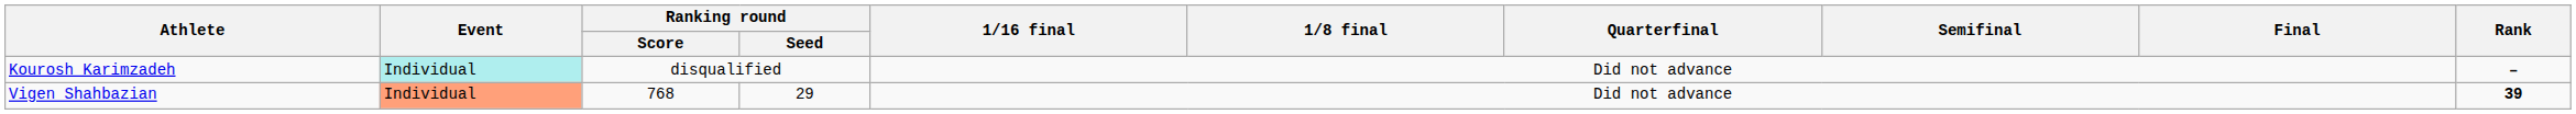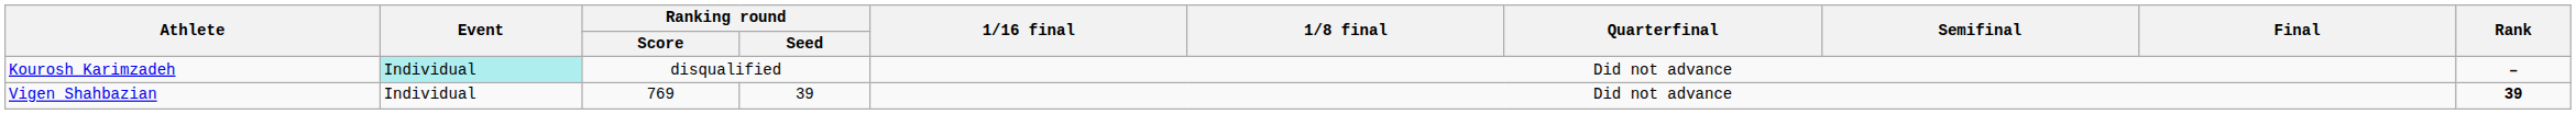 <table class="wikitable" width="98%" style="text-align:left; font-size:90%">
 <tr>
 <th rowspan="2" width="13%">Athlete</th>
 <th rowspan="2" width="7%">Event</th>
 <th colspan="2" width="10%">Ranking round</th>
 <th rowspan="2" width="11%">1/16 final</th>
 <th rowspan="2" width="11%">1/8 final</th>
 <th rowspan="2" width="11%">Quarterfinal</th>
 <th rowspan="2" width="11%">Semifinal</th>
 <th rowspan="2" width="11%">Final</th>
 <th rowspan="2" width="4%">Rank</th>
 </tr>
 <tr>
 <th>Score</th>
 <th>Seed</th>
 </tr>
 <tr>
 <td><a href='#'>Kourosh Karimzadeh</a></td>
 <td style="background: paleturquoise;">Individual</td>
 <td colspan=2 align="center">disqualified</td>
 <td colspan=5 align=center>Did not advance</td>
 <td align="center"><strong>–</strong></td>
 </tr>
 <tr>
 <td><a href='#'>Vigen Shahbazian</a></td>
-<td style="background: lightsalmon;">Individual</td>
-<td align="center">768</td>
-<td align="center">29</td>
+<td>Individual</td>
+<td align="center">769</td>
+<td align="center">39</td>
 <td colspan=5  align=center>Did not advance</td>
 <td align="center"><strong>39</strong></td>
 </tr>
 </table>
